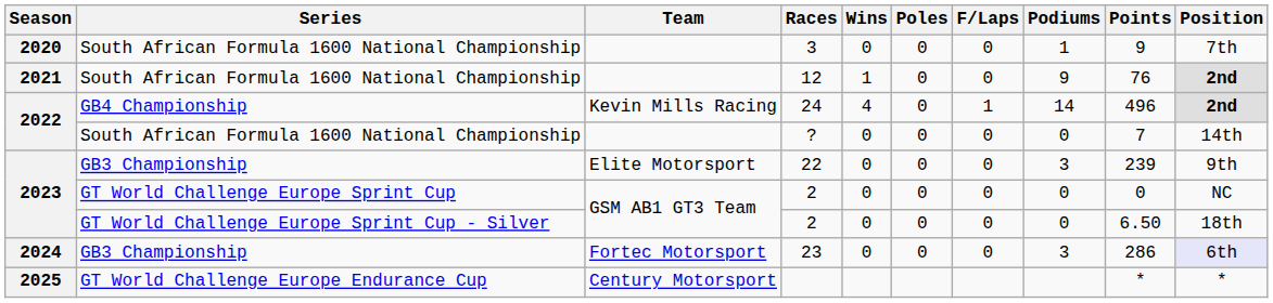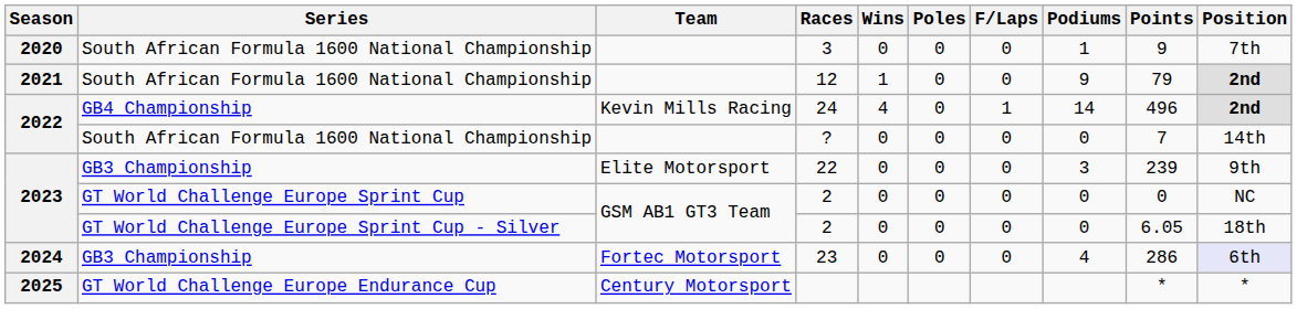 <table class="wikitable" style="font-size: 90%; text-align:center">
 <tr>
 <th>Season</th>
 <th>Series</th>
 <th>Team</th>
 <th>Races</th>
 <th>Wins</th>
 <th>Poles</th>
 <th>F/Laps</th>
 <th>Podiums</th>
 <th>Points</th>
 <th>Position</th>
 </tr>
 <tr>
 <th>2020</th>
 <td align=left>South African Formula 1600 National Championship</td>
 <td align=left></td>
 <td>3</td>
 <td>0</td>
 <td>0</td>
 <td>0</td>
 <td>1</td>
 <td>9</td>
 <td>7th</td>
 </tr>
 <tr>
 <th>2021</th>
 <td align=left>South African Formula 1600 National Championship</td>
 <td align=left></td>
 <td>12</td>
 <td>1</td>
 <td>0</td>
 <td>0</td>
 <td>9</td>
-<td>76</td>
+<td>79</td>
 <td style="background:#DFDFDF"><strong>2nd</strong></td>
 </tr>
 <tr>
 <th rowspan="2">2022</th>
 <td align=left><a href='#'>GB4 Championship</a></td>
 <td align=left>Kevin Mills Racing</td>
 <td>24</td>
 <td>4</td>
 <td>0</td>
 <td>1</td>
 <td>14</td>
 <td>496</td>
 <td style="background:#DFDFDF"><strong>2nd</strong></td>
 </tr>
 <tr>
 <td align=left nowrap>South African Formula 1600 National Championship</td>
 <td align=left></td>
 <td>?</td>
 <td>0</td>
 <td>0</td>
 <td>0</td>
 <td>0</td>
 <td>7</td>
 <td>14th</td>
 </tr>
 <tr>
 <th rowspan="3">2023</th>
 <td align=left><a href='#'>GB3 Championship</a></td>
 <td align=left>Elite Motorsport</td>
 <td>22</td>
 <td>0</td>
 <td>0</td>
 <td>0</td>
 <td>3</td>
 <td>239</td>
 <td>9th</td>
 </tr>
 <tr>
 <td align=left nowrap><a href='#'>GT World Challenge Europe Sprint Cup</a></td>
 <td rowspan="2" align=left nowrap>GSM AB1 GT3 Team</td>
 <td>2</td>
 <td>0</td>
 <td>0</td>
 <td>0</td>
 <td>0</td>
 <td>0</td>
 <td>NC</td>
 </tr>
 <tr>
 <td align=left nowrap><a href='#'>GT World Challenge Europe Sprint Cup - Silver</a></td>
 <td>2</td>
 <td>0</td>
 <td>0</td>
 <td>0</td>
 <td>0</td>
-<td>6.50</td>
+<td>6.05</td>
 <td>18th</td>
 </tr>
 <tr>
 <th>2024</th>
 <td align=left><a href='#'>GB3 Championship</a></td>
 <td align=left><a href='#'>Fortec Motorsport</a></td>
 <td>23</td>
 <td>0</td>
 <td>0</td>
 <td>0</td>
-<td>3</td>
+<td>4</td>
 <td>286</td>
 <td style="background: lavender;">6th</td>
 </tr>
 <tr>
 <th>2025</th>
 <td align=left><a href='#'>GT World Challenge Europe Endurance Cup</a></td>
 <td align=left><a href='#'>Century Motorsport</a></td>
 <td></td>
 <td></td>
 <td></td>
 <td></td>
 <td></td>
 <td>*</td>
 <td>*</td>
 </tr>
 </table>
